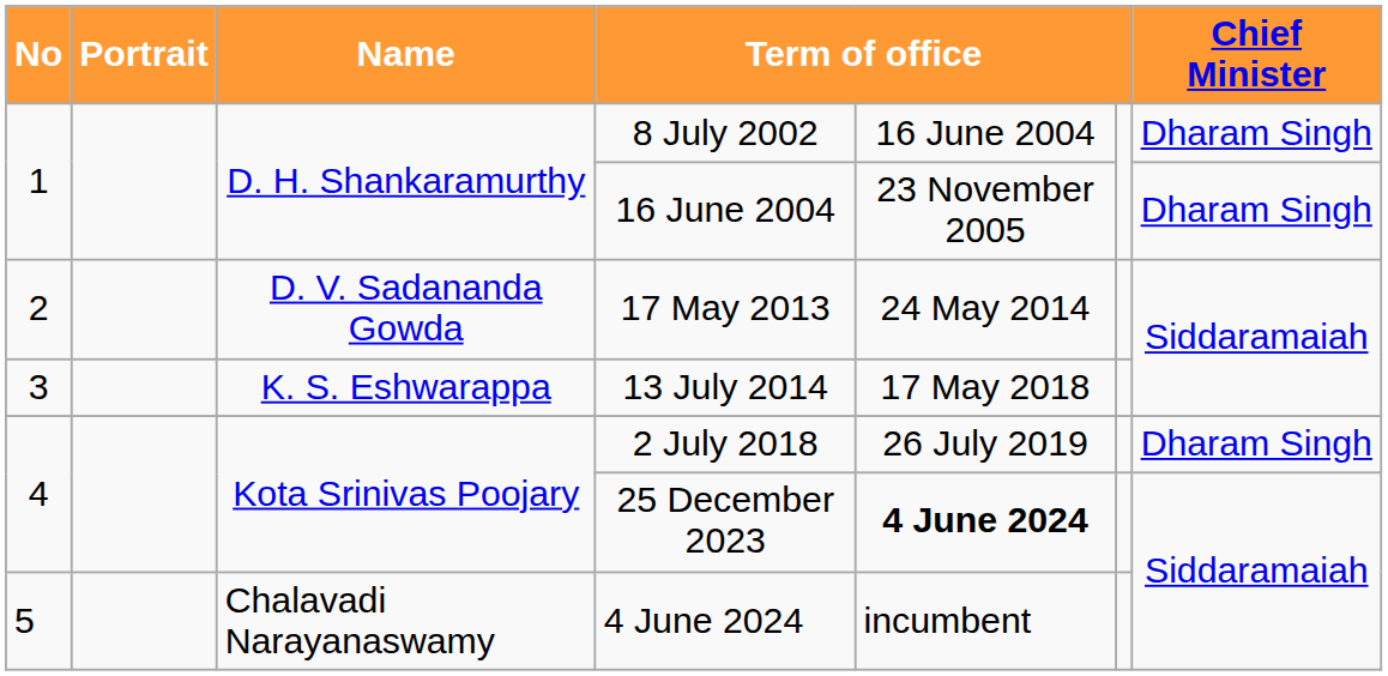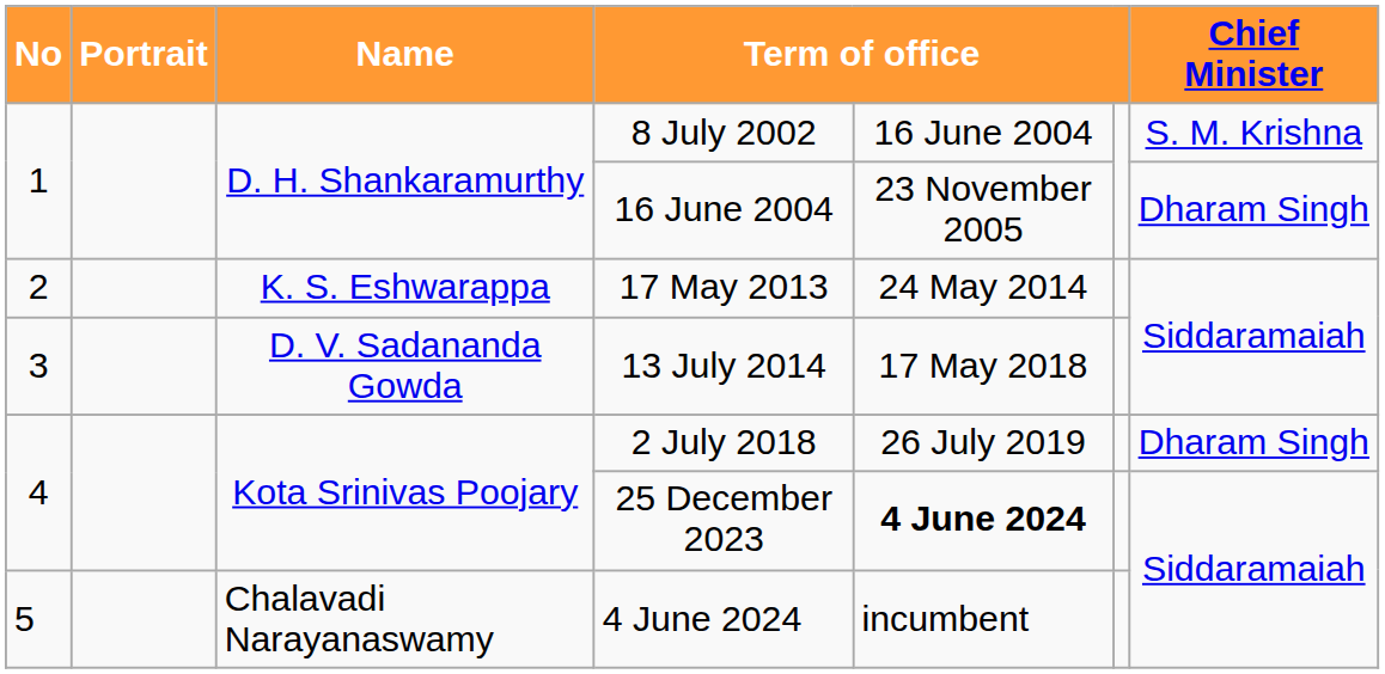 <table class="wikitable">
 <tr>
 <th style="background-color:#FF9933; color:white">No</th>
 <th style="background-color:#FF9933; color:white">Portrait</th>
 <th style="background-color:#FF9933; color:white">Name</th>
 <th colspan="3" style="background-color:#FF9933; color:white">Term of office</th>
 <th style="background-color:#FF9933; color:white"><a href='#'>Chief Minister</a></th>
 </tr>
 <tr style="text-align:center;">
 <td rowspan="2">1</td>
 <td rowspan="2"></td>
 <td rowspan="2"><a href='#'>D. H. Shankaramurthy</a></td>
 <td>8 July 2002</td>
 <td>16 June 2004</td>
 <td rowspan="2"></td>
-<td><a href='#'>Dharam Singh</a></td>
+<td><a href='#'>S. M. Krishna</a></td>
 </tr>
 <tr style="text-align:center;">
 <td>16 June 2004</td>
 <td>23 November 2005</td>
 <td><a href='#'>Dharam Singh</a></td>
 </tr>
 <tr style="text-align:center;">
 <td>2</td>
 <td></td>
-<td><a href='#'>D. V. Sadananda Gowda</a></td>
+<td><a href='#'>K. S. Eshwarappa</a></td>
 <td>17 May 2013</td>
 <td>24 May 2014</td>
 <td></td>
 <td rowspan="2"><a href='#'>Siddaramaiah</a></td>
 </tr>
 <tr style="text-align:center;">
 <td>3</td>
 <td></td>
-<td><a href='#'>K. S. Eshwarappa</a></td>
+<td><a href='#'>D. V. Sadananda Gowda</a></td>
 <td>13 July 2014</td>
 <td>17 May 2018</td>
 <td></td>
 </tr>
 <tr style="text-align:center;">
 <td rowspan="2">4</td>
 <td rowspan="2"></td>
 <td rowspan="2"><a href='#'>Kota Srinivas Poojary</a></td>
 <td>2 July 2018</td>
 <td>26 July 2019</td>
 <td></td>
 <td><a href='#'>Dharam Singh</a></td>
 </tr>
 <tr style="text-align:center;">
 <td>25 December 2023</td>
 <td><strong>4 June 2024</strong></td>
 <td></td>
 <td rowspan=2><a href='#'>Siddaramaiah</a></td>
 </tr>
 <tr>
 <td>5</td>
 <td></td>
 <td>Chalavadi Narayanaswamy</td>
 <td>4 June 2024</td>
 <td>incumbent</td>
 <td></td>
 </tr>
 </table>
